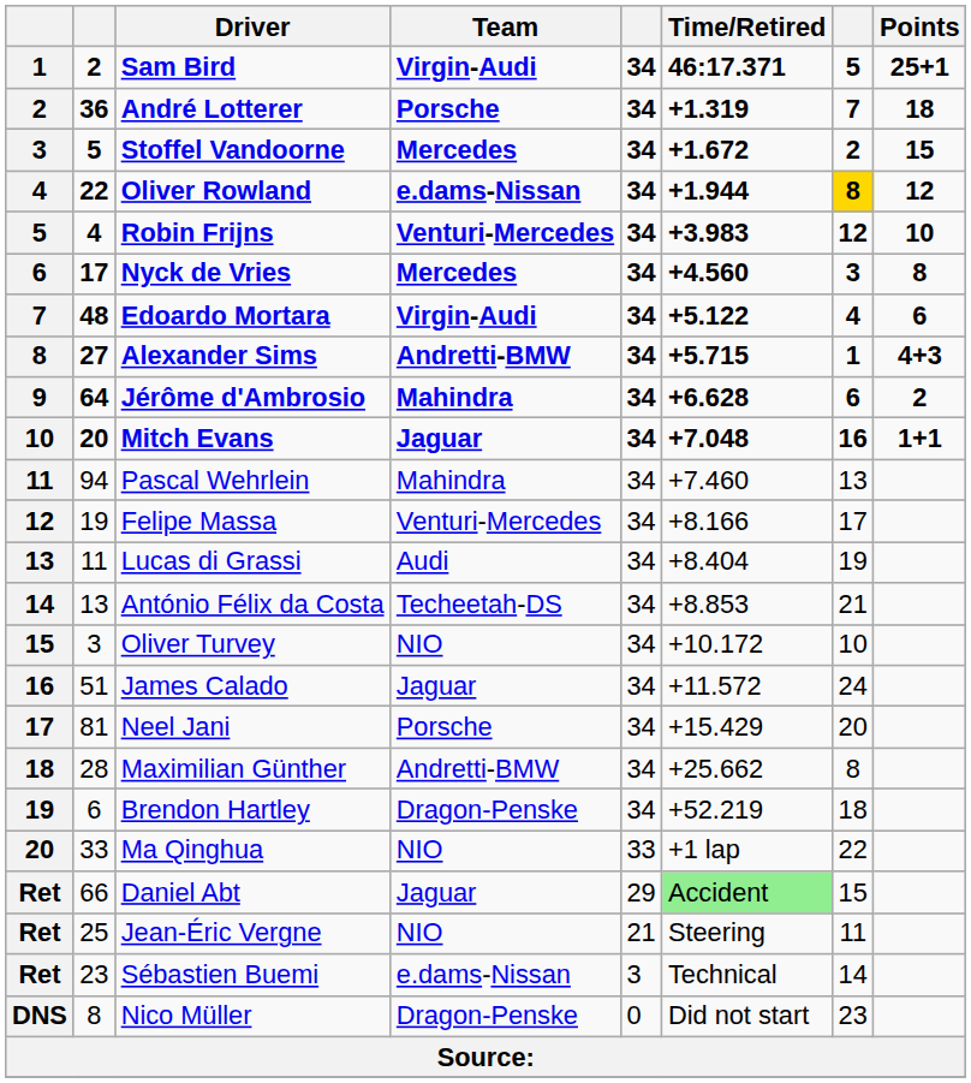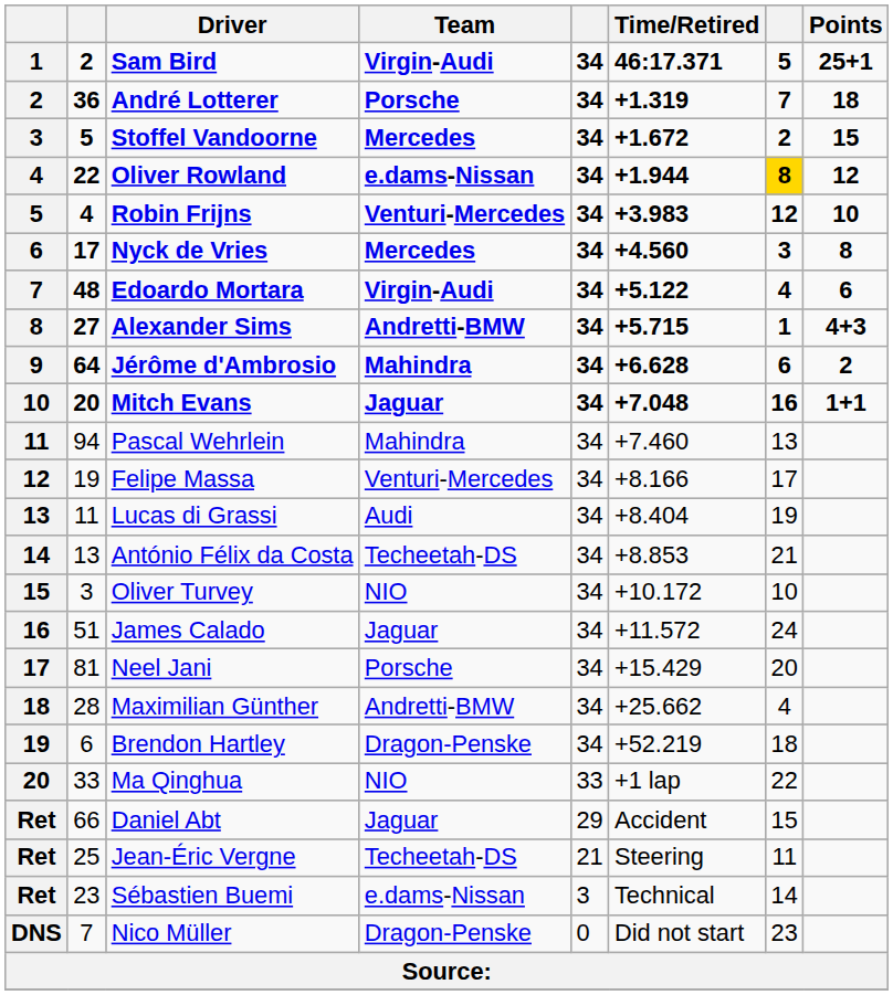 <table class="wikitable sortable" style="font-size: 85%">
 <tr>
 <th scope="col"></th>
 <th scope="col"></th>
 <th scope="col">Driver</th>
 <th scope="col">Team</th>
 <th scope="col"></th>
 <th scope="col" class="unsortable">Time/Retired</th>
 <th scope="col"></th>
 <th scope="col">Points</th>
 </tr>
 <tr>
 <th scope="row"><strong>1</strong></th>
 <td align="center"><strong>2</strong></td>
 <td data-sort-value="BIR"> <strong><a href='#'>Sam Bird</a></strong></td>
 <td><strong><a href='#'>Virgin</a>-<a href='#'>Audi</a></strong></td>
 <td><strong>34</strong></td>
 <td><strong>46:17.371</strong></td>
 <td align="center"><strong>5</strong></td>
 <td align="center"><strong>25+1</strong></td>
 </tr>
 <tr>
 <th scope="row">2</th>
 <td align="center"><strong>36</strong></td>
 <td data-sort-value="LOT"> <strong><a href='#'>André Lotterer</a></strong></td>
 <td><strong><a href='#'>Porsche</a></strong></td>
 <td><strong>34</strong></td>
 <td><strong>+1.319</strong></td>
 <td align="center"><strong>7</strong></td>
 <td align="center"><strong>18</strong></td>
 </tr>
 <tr>
 <th scope="row">3</th>
 <td align="center"><strong>5</strong></td>
 <td data-sort-value="VAN"> <strong><a href='#'>Stoffel Vandoorne</a></strong></td>
 <td><strong><a href='#'>Mercedes</a></strong></td>
 <td><strong>34</strong></td>
 <td><strong>+1.672</strong></td>
 <td align="center"><strong>2</strong></td>
 <td align="center"><strong>15</strong></td>
 </tr>
 <tr>
 <th scope="row">4</th>
 <td align="center"><strong>22</strong></td>
 <td data-sort-value="ROW"> <strong><a href='#'>Oliver Rowland</a></strong></td>
 <td><strong><a href='#'>e.dams</a>-<a href='#'>Nissan</a></strong></td>
 <td><strong>34</strong></td>
 <td><strong>+1.944</strong></td>
 <td align="center" style="background: gold;"><strong>8</strong></td>
 <td align="center"><strong>12</strong></td>
 </tr>
 <tr>
 <th scope="row">5</th>
 <td align="center"><strong>4</strong></td>
 <td data-sort-value="FRI"> <strong><a href='#'>Robin Frijns</a></strong></td>
 <td><strong><a href='#'>Venturi</a>-<a href='#'>Mercedes</a></strong></td>
 <td><strong>34</strong></td>
 <td><strong>+3.983</strong></td>
 <td align="center"><strong>12</strong></td>
 <td align="center"><strong>10</strong></td>
 </tr>
 <tr>
 <th scope="row">6</th>
 <td align="center"><strong>17</strong></td>
 <td data-sort-value="DEV"> <strong><a href='#'>Nyck de Vries</a></strong></td>
 <td><strong><a href='#'>Mercedes</a></strong></td>
 <td><strong>34</strong></td>
 <td><strong>+4.560</strong></td>
 <td align="center"><strong>3</strong></td>
 <td align="center"><strong>8</strong></td>
 </tr>
 <tr>
 <th scope="row">7</th>
 <td align="center"><strong>48</strong></td>
 <td data-sort-value="MOR"> <strong><a href='#'>Edoardo Mortara</a></strong></td>
 <td><strong><a href='#'>Virgin</a>-<a href='#'>Audi</a></strong></td>
 <td><strong>34</strong></td>
 <td><strong>+5.122</strong></td>
 <td align="center"><strong>4</strong></td>
 <td align="center"><strong>6</strong></td>
 </tr>
 <tr>
 <th scope="row">8</th>
 <td align="center"><strong>27</strong></td>
 <td data-sort-value="SIM"> <a href='#'><strong>Alexander Sims</strong></a></td>
 <td><strong><a href='#'>Andretti</a>-<a href='#'>BMW</a></strong></td>
 <td><strong>34</strong></td>
 <td><strong>+5.715</strong></td>
 <td align="center"><strong>1</strong></td>
 <td align="center"><strong>4+3</strong></td>
 </tr>
 <tr>
 <th scope="row">9</th>
 <td align="center"><strong>64</strong></td>
 <td data-sort-value="DAM"> <strong><a href='#'>Jérôme d'Ambrosio</a></strong></td>
 <td><strong><a href='#'>Mahindra</a></strong></td>
 <td><strong>34</strong></td>
 <td><strong>+6.628</strong></td>
 <td align="center"><strong>6</strong></td>
 <td align="center"><strong>2</strong></td>
 </tr>
 <tr>
 <th scope="row">10</th>
 <td align="center"><strong>20</strong></td>
 <td data-sort-value="EVA"> <strong><a href='#'>Mitch Evans</a></strong></td>
 <td><strong><a href='#'>Jaguar</a></strong></td>
 <td><strong>34</strong></td>
 <td><strong>+7.048</strong></td>
 <td align="center"><strong>16</strong></td>
 <td align="center"><strong>1+1</strong></td>
 </tr>
 <tr>
 <th scope="row">11</th>
 <td align="center">94</td>
 <td data-sort-value="WEH"> <a href='#'>Pascal Wehrlein</a></td>
 <td><a href='#'>Mahindra</a></td>
 <td>34</td>
 <td>+7.460</td>
 <td align="center">13</td>
 <td align="center"></td>
 </tr>
 <tr>
 <th scope="row">12</th>
 <td align="center">19</td>
 <td data-sort-value="MAS"> <a href='#'>Felipe Massa</a></td>
 <td><a href='#'>Venturi</a>-<a href='#'>Mercedes</a></td>
 <td>34</td>
 <td>+8.166</td>
 <td align="center">17</td>
 <td align="center"></td>
 </tr>
 <tr>
 <th scope="row">13</th>
 <td align="center">11</td>
 <td data-sort-value="DIG"> <a href='#'>Lucas di Grassi</a></td>
 <td><a href='#'>Audi</a></td>
 <td>34</td>
 <td>+8.404</td>
 <td align="center">19</td>
 <td align="center"></td>
 </tr>
 <tr>
 <th scope="row">14</th>
 <td align="center">13</td>
 <td data-sort-value="DAC"> <a href='#'>António Félix da Costa</a></td>
 <td><a href='#'>Techeetah</a>-<a href='#'>DS</a></td>
 <td>34</td>
 <td>+8.853</td>
 <td align="center">21</td>
 <td align="center"></td>
 </tr>
 <tr>
 <th scope="row">15</th>
 <td align="center">3</td>
 <td data-sort-value="TUR"> <a href='#'>Oliver Turvey</a></td>
 <td><a href='#'>NIO</a></td>
 <td>34</td>
 <td>+10.172</td>
 <td align="center">10</td>
 <td align="center"></td>
 </tr>
 <tr>
 <th scope="row">16</th>
 <td align="center">51</td>
 <td data-sort-value="CAL"> <a href='#'>James Calado</a></td>
 <td><a href='#'>Jaguar</a></td>
 <td>34</td>
 <td>+11.572</td>
 <td align="center">24</td>
 <td align="center"></td>
 </tr>
 <tr>
 <th scope="row">17</th>
 <td align="center">81</td>
 <td data-sort-value="JAN"> <a href='#'>Neel Jani</a></td>
 <td><a href='#'>Porsche</a></td>
 <td>34</td>
 <td>+15.429</td>
 <td align="center">20</td>
 <td align="center"></td>
 </tr>
 <tr>
 <th scope="row">18</th>
 <td align="center">28</td>
 <td data-sort-value="GUN"> <a href='#'>Maximilian Günther</a></td>
 <td><a href='#'>Andretti</a>-<a href='#'>BMW</a></td>
 <td>34</td>
 <td>+25.662</td>
-<td align="center">8</td>
+<td align="center">4</td>
 <td align="center"></td>
 </tr>
 <tr>
 <th scope="row">19</th>
 <td align="center">6</td>
 <td data-sort-value="HAR"> <a href='#'>Brendon Hartley</a></td>
 <td><a href='#'>Dragon-Penske</a></td>
 <td>34</td>
 <td>+52.219</td>
 <td align="center">18</td>
 <td align="center"></td>
 </tr>
 <tr>
 <th scope="row">20</th>
 <td align="center">33</td>
 <td data-sort-value="MA"> <a href='#'>Ma Qinghua</a></td>
 <td><a href='#'>NIO</a></td>
 <td>33</td>
 <td>+1 lap</td>
 <td align="center">22</td>
 <td align="center"></td>
 </tr>
 <tr>
 <th scope="row" data-sort-value="21">Ret</th>
 <td align="center">66</td>
 <td data-sort-value="ABT"> <a href='#'>Daniel Abt</a></td>
 <td><a href='#'>Jaguar</a></td>
 <td>29</td>
-<td style="background: lightgreen;">Accident</td>
+<td>Accident</td>
 <td align="center">15</td>
 <td align="center"></td>
 </tr>
 <tr>
 <th scope="row" data-sort-value="22">Ret</th>
 <td align="center">25</td>
 <td data-sort-value="VER"> <a href='#'>Jean-Éric Vergne</a></td>
-<td><a href='#'>NIO</a></td>
+<td><a href='#'>Techeetah</a>-<a href='#'>DS</a></td>
 <td>21</td>
 <td>Steering</td>
 <td align="center">11</td>
 <td align="center"></td>
 </tr>
 <tr>
 <th scope="row" data-sort-value="23">Ret</th>
 <td align="center">23</td>
 <td data-sort-value="BUE"> <a href='#'>Sébastien Buemi</a></td>
 <td><a href='#'>e.dams</a>-<a href='#'>Nissan</a></td>
 <td>3</td>
 <td>Technical</td>
 <td align="center">14</td>
 <td align="center"></td>
 </tr>
 <tr>
 <th scope="row" data-sort-value="24">DNS</th>
-<td align="center">8</td>
+<td align="center">7</td>
 <td data-sort-value="MUL"> <a href='#'>Nico Müller</a></td>
 <td><a href='#'>Dragon-Penske</a></td>
 <td>0</td>
 <td>Did not start</td>
 <td align="center">23</td>
 <td align="center"></td>
 </tr>
 <tr>
 <th colspan="8">Source:</th>
 </tr>
 <tr>
 </tr>
 </table>
